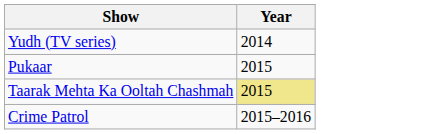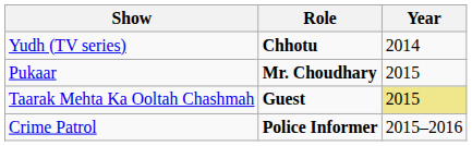 <table class="wikitable">
 <tr>
 <th>Show</th>
+<th>Role</th>
 <th>Year</th>
 </tr>
 <tr>
 <td><a href='#'>Yudh (TV series)</a></td>
+<td><strong>Chhotu</strong></td>
 <td>2014</td>
 </tr>
 <tr>
 <td><a href='#'>Pukaar</a></td>
+<td><strong>Mr. Choudhary</strong></td>
 <td>2015</td>
 </tr>
 <tr>
 <td><a href='#'>Taarak Mehta Ka Ooltah Chashmah</a></td>
+<td><strong>Guest</strong></td>
 <td style="background: khaki;">2015</td>
 </tr>
 <tr>
 <td><a href='#'>Crime Patrol</a></td>
+<td><strong>Police Informer</strong></td>
 <td>2015–2016</td>
 </tr>
 </table>
